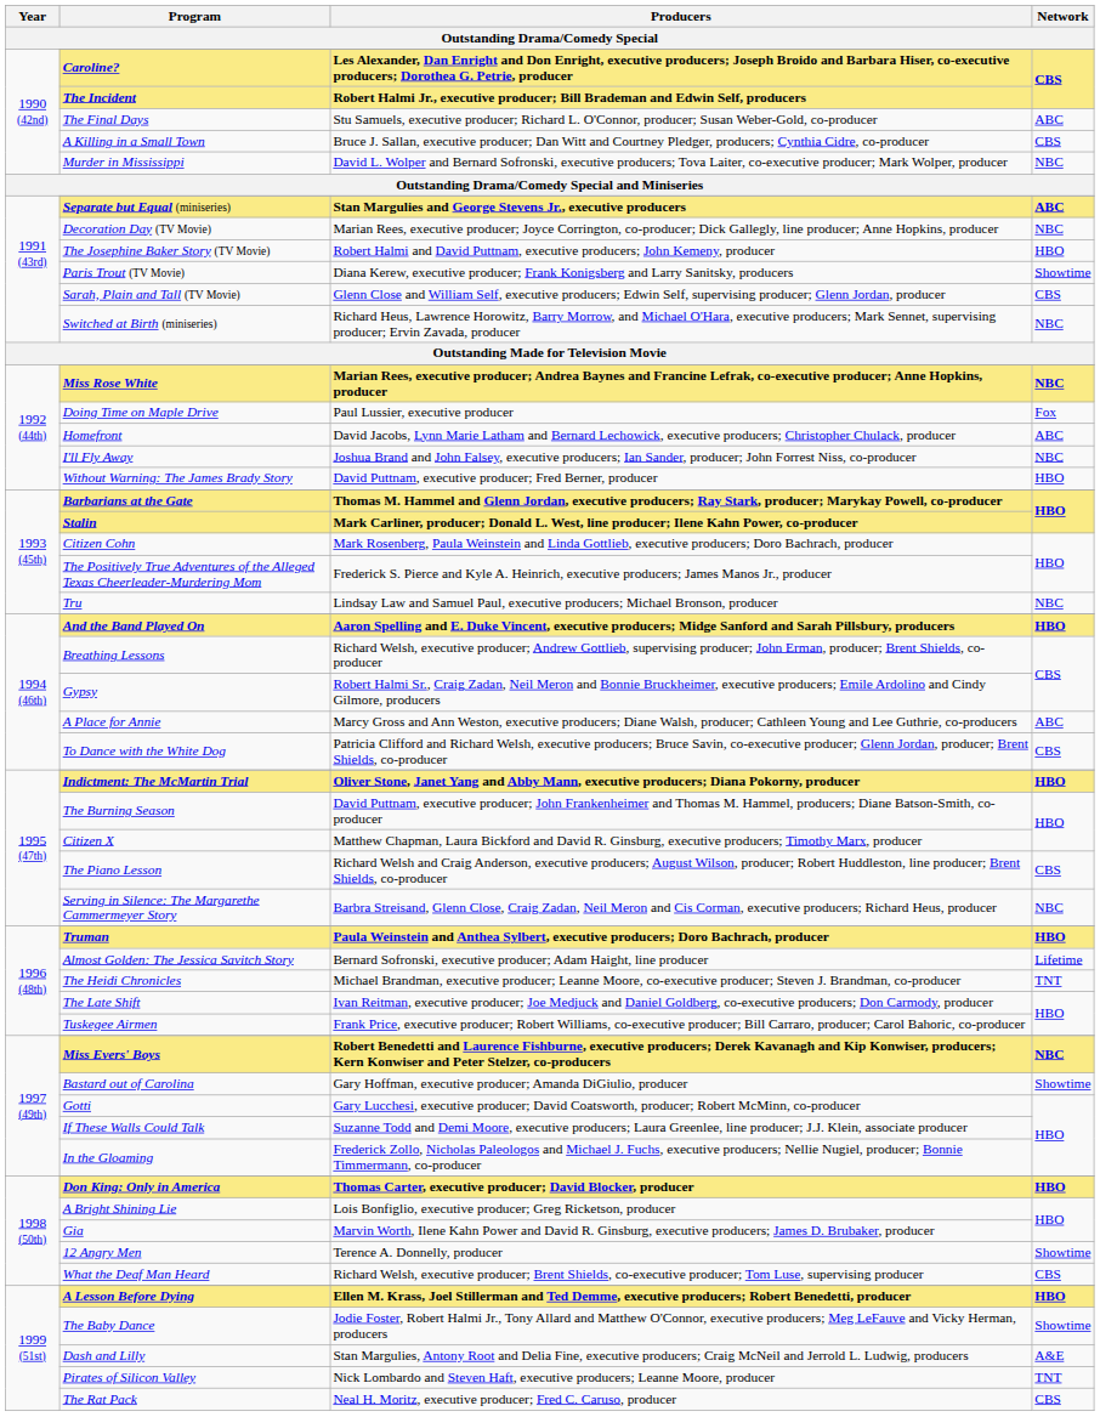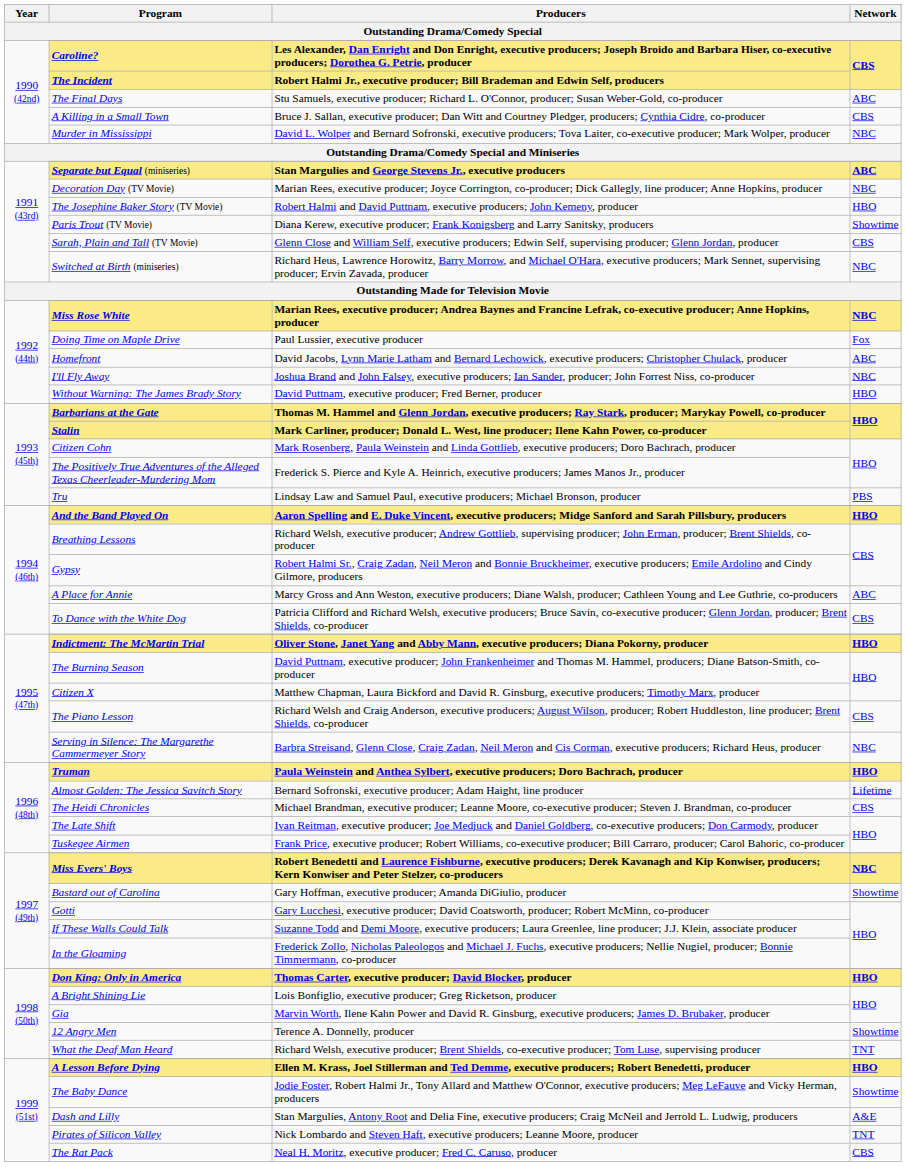 <table class="wikitable" style="width:100%">
 <tr bgcolor="#bebebe">
 <th width="5%">Year</th>
 <th width="25%">Program</th>
 <th width="65%">Producers</th>
 <th width="5%">Network</th>
 </tr>
 <tr>
 <th colspan="4">Outstanding Drama/Comedy Special</th>
 </tr>
 <tr>
 <td rowspan="6" style="text-align:center"><a href='#'>1990</a><br><small><a href='#'>(42nd)</a></small><br></td>
 </tr>
 <tr style="background:#FAEB86">
 <td><strong><em><a href='#'>Caroline?</a></em></strong></td>
 <td><strong>Les Alexander, <a href='#'>Dan Enright</a> and Don Enright, executive producers; Joseph Broido and Barbara Hiser, co-executive producers; <a href='#'>Dorothea G. Petrie</a>, producer</strong></td>
 <td rowspan=2><strong><a href='#'>CBS</a></strong></td>
 </tr>
 <tr style="background:#FAEB86">
 <td><strong><em><a href='#'>The Incident</a></em></strong></td>
 <td><strong>Robert Halmi Jr., executive producer; Bill Brademan and Edwin Self, producers</strong></td>
 </tr>
 <tr>
 <td><em><a href='#'>The Final Days</a></em></td>
 <td>Stu Samuels, executive producer; Richard L. O'Connor, producer; Susan Weber-Gold, co-producer</td>
 <td><a href='#'>ABC</a></td>
 </tr>
 <tr>
 <td><em><a href='#'>A Killing in a Small Town</a></em></td>
 <td>Bruce J. Sallan, executive producer; Dan Witt and Courtney Pledger, producers; <a href='#'>Cynthia Cidre</a>, co-producer</td>
 <td><a href='#'>CBS</a></td>
 </tr>
 <tr>
 <td><em><a href='#'>Murder in Mississippi</a></em></td>
 <td><a href='#'>David L. Wolper</a> and Bernard Sofronski, executive producers; Tova Laiter, co-executive producer; Mark Wolper, producer</td>
 <td><a href='#'>NBC</a></td>
 </tr>
 <tr>
 <th colspan=4>Outstanding Drama/Comedy Special and Miniseries</th>
 </tr>
 <tr>
 <td rowspan=7 style="text-align:center"><a href='#'>1991</a><br><small><a href='#'>(43rd)</a></small><br><br><br></td>
 </tr>
 <tr style="background:#FAEB86">
 <td><strong><em><a href='#'>Separate but Equal</a></em></strong> <small>(miniseries)</small></td>
 <td><strong>Stan Margulies and <a href='#'>George Stevens Jr.</a>, executive producers</strong></td>
 <td><strong><a href='#'>ABC</a></strong></td>
 </tr>
 <tr>
 <td><em><a href='#'>Decoration Day</a></em> <small>(TV Movie)</small></td>
 <td>Marian Rees, executive producer; Joyce Corrington, co-producer; Dick Gallegly, line producer; Anne Hopkins, producer</td>
 <td><a href='#'>NBC</a></td>
 </tr>
 <tr>
 <td><em><a href='#'>The Josephine Baker Story</a></em> <small>(TV Movie)</small></td>
 <td><a href='#'>Robert Halmi</a> and <a href='#'>David Puttnam</a>, executive producers; <a href='#'>John Kemeny</a>, producer</td>
 <td><a href='#'>HBO</a></td>
 </tr>
 <tr>
 <td><em><a href='#'>Paris Trout</a></em> <small>(TV Movie)</small></td>
 <td>Diana Kerew, executive producer; <a href='#'>Frank Konigsberg</a> and Larry Sanitsky, producers</td>
 <td><a href='#'>Showtime</a></td>
 </tr>
 <tr>
 <td><em><a href='#'>Sarah, Plain and Tall</a></em> <small>(TV Movie)</small></td>
 <td><a href='#'>Glenn Close</a> and <a href='#'>William Self</a>, executive producers; Edwin Self, supervising producer; <a href='#'>Glenn Jordan</a>, producer</td>
 <td><a href='#'>CBS</a></td>
 </tr>
 <tr>
 <td><em><a href='#'>Switched at Birth</a></em> <small>(miniseries)</small></td>
 <td>Richard Heus, Lawrence Horowitz, <a href='#'>Barry Morrow</a>, and <a href='#'>Michael O'Hara</a>, executive producers; Mark Sennet, supervising producer; Ervin Zavada, producer</td>
 <td><a href='#'>NBC</a></td>
 </tr>
 <tr>
 <th colspan="4">Outstanding Made for Television Movie</th>
 </tr>
 <tr>
 <td rowspan="6" style="text-align:center"><a href='#'>1992</a><br><small><a href='#'>(44th)</a></small><br></td>
 </tr>
 <tr style="background:#FAEB86">
 <td><strong><em><a href='#'>Miss Rose White</a></em></strong></td>
 <td><strong>Marian Rees, executive producer; Andrea Baynes and Francine Lefrak, co-executive producer; Anne Hopkins, producer</strong></td>
 <td><strong><a href='#'>NBC</a></strong></td>
 </tr>
 <tr>
 <td><em><a href='#'>Doing Time on Maple Drive</a></em></td>
 <td>Paul Lussier, executive producer</td>
 <td><a href='#'>Fox</a></td>
 </tr>
 <tr>
 <td><em><a href='#'>Homefront</a></em></td>
 <td>David Jacobs, <a href='#'>Lynn Marie Latham</a> and <a href='#'>Bernard Lechowick</a>, executive producers; <a href='#'>Christopher Chulack</a>, producer</td>
 <td><a href='#'>ABC</a></td>
 </tr>
 <tr>
 <td><em><a href='#'>I'll Fly Away</a></em></td>
 <td><a href='#'>Joshua Brand</a> and <a href='#'>John Falsey</a>, executive producers; <a href='#'>Ian Sander</a>, producer; John Forrest Niss, co-producer</td>
 <td><a href='#'>NBC</a></td>
 </tr>
 <tr>
 <td><em><a href='#'>Without Warning: The James Brady Story</a></em></td>
 <td><a href='#'>David Puttnam</a>, executive producer; Fred Berner, producer</td>
 <td><a href='#'>HBO</a></td>
 </tr>
 <tr>
 <td rowspan="6" style="text-align:center"><a href='#'>1993</a><br><small><a href='#'>(45th)</a></small><br></td>
 </tr>
 <tr style="background:#FAEB86">
 <td><strong><em><a href='#'>Barbarians at the Gate</a></em></strong></td>
 <td><strong>Thomas M. Hammel and <a href='#'>Glenn Jordan</a>, executive producers; <a href='#'>Ray Stark</a>, producer; Marykay Powell, co-producer</strong></td>
 <td rowspan=2><strong><a href='#'>HBO</a></strong></td>
 </tr>
 <tr style="background:#FAEB86">
 <td><strong><em><a href='#'>Stalin</a></em></strong></td>
 <td><strong>Mark Carliner, producer; Donald L. West, line producer; Ilene Kahn Power, co-producer</strong></td>
 </tr>
 <tr>
 <td><em><a href='#'>Citizen Cohn</a></em></td>
 <td><a href='#'>Mark Rosenberg</a>, <a href='#'>Paula Weinstein</a> and <a href='#'>Linda Gottlieb</a>, executive producers; Doro Bachrach, producer</td>
 <td rowspan=2><a href='#'>HBO</a></td>
 </tr>
 <tr>
 <td><em><a href='#'>The Positively True Adventures of the Alleged Texas Cheerleader-Murdering Mom</a></em></td>
 <td>Frederick S. Pierce and Kyle A. Heinrich, executive producers; James Manos Jr., producer</td>
 </tr>
 <tr>
 <td><em><a href='#'>Tru</a></em></td>
 <td>Lindsay Law and Samuel Paul, executive producers; Michael Bronson, producer</td>
-<td><a href='#'>NBC</a></td>
+<td><a href='#'>PBS</a></td>
 </tr>
 <tr>
 <td rowspan="6" style="text-align:center"><a href='#'>1994</a><br><small><a href='#'>(46th)</a></small><br></td>
 </tr>
 <tr style="background:#FAEB86">
 <td><strong><em><a href='#'>And the Band Played On</a></em></strong></td>
 <td><strong><a href='#'>Aaron Spelling</a> and <a href='#'>E. Duke Vincent</a>, executive producers; Midge Sanford and Sarah Pillsbury, producers</strong></td>
 <td><strong><a href='#'>HBO</a></strong></td>
 </tr>
 <tr>
 <td><em><a href='#'>Breathing Lessons</a></em></td>
 <td>Richard Welsh, executive producer; <a href='#'>Andrew Gottlieb</a>, supervising producer; <a href='#'>John Erman</a>, producer; <a href='#'>Brent Shields</a>, co-producer</td>
 <td rowspan=2><a href='#'>CBS</a></td>
 </tr>
 <tr>
 <td><em><a href='#'>Gypsy</a></em></td>
 <td><a href='#'>Robert Halmi Sr.</a>, <a href='#'>Craig Zadan</a>, <a href='#'>Neil Meron</a> and <a href='#'>Bonnie Bruckheimer</a>, executive producers; <a href='#'>Emile Ardolino</a> and Cindy Gilmore, producers</td>
 </tr>
 <tr>
 <td><em><a href='#'>A Place for Annie</a></em></td>
 <td>Marcy Gross and Ann Weston, executive producers; Diane Walsh, producer; Cathleen Young and Lee Guthrie, co-producers</td>
 <td><a href='#'>ABC</a></td>
 </tr>
 <tr>
 <td><em><a href='#'>To Dance with the White Dog</a></em></td>
 <td>Patricia Clifford and Richard Welsh, executive producers; Bruce Savin, co-executive producer; <a href='#'>Glenn Jordan</a>, producer; <a href='#'>Brent Shields</a>, co-producer</td>
 <td><a href='#'>CBS</a></td>
 </tr>
 <tr>
 <td rowspan="6" style="text-align:center"><a href='#'>1995</a><br><small><a href='#'>(47th)</a></small><br></td>
 </tr>
 <tr style="background:#FAEB86">
 <td><strong><em><a href='#'>Indictment: The McMartin Trial</a></em></strong></td>
 <td><strong><a href='#'>Oliver Stone</a>, <a href='#'>Janet Yang</a> and <a href='#'>Abby Mann</a>, executive producers; Diana Pokorny, producer</strong></td>
 <td><strong><a href='#'>HBO</a></strong></td>
 </tr>
 <tr>
 <td><em><a href='#'>The Burning Season</a></em></td>
 <td><a href='#'>David Puttnam</a>, executive producer; <a href='#'>John Frankenheimer</a> and Thomas M. Hammel, producers; Diane Batson-Smith, co-producer</td>
 <td rowspan=2><a href='#'>HBO</a></td>
 </tr>
 <tr>
 <td><em><a href='#'>Citizen X</a></em></td>
 <td>Matthew Chapman, Laura Bickford and David R. Ginsburg, executive producers; <a href='#'>Timothy Marx</a>, producer</td>
 </tr>
 <tr>
 <td><em><a href='#'>The Piano Lesson</a></em></td>
 <td>Richard Welsh and Craig Anderson, executive producers; <a href='#'>August Wilson</a>, producer; Robert Huddleston, line producer; <a href='#'>Brent Shields</a>, co-producer</td>
 <td><a href='#'>CBS</a></td>
 </tr>
 <tr>
 <td><em><a href='#'>Serving in Silence: The Margarethe Cammermeyer Story</a></em></td>
 <td><a href='#'>Barbra Streisand</a>, <a href='#'>Glenn Close</a>, <a href='#'>Craig Zadan</a>, <a href='#'>Neil Meron</a> and <a href='#'>Cis Corman</a>, executive producers; Richard Heus, producer</td>
 <td><a href='#'>NBC</a></td>
 </tr>
 <tr>
 <td rowspan="6" style="text-align:center"><a href='#'>1996</a><br><small><a href='#'>(48th)</a></small><br></td>
 </tr>
 <tr style="background:#FAEB86">
 <td><strong><em><a href='#'>Truman</a></em></strong></td>
 <td><strong><a href='#'>Paula Weinstein</a> and <a href='#'>Anthea Sylbert</a>, executive producers; Doro Bachrach, producer</strong></td>
 <td><strong><a href='#'>HBO</a></strong></td>
 </tr>
 <tr>
 <td><em><a href='#'>Almost Golden: The Jessica Savitch Story</a></em></td>
 <td>Bernard Sofronski, executive producer; Adam Haight, line producer</td>
 <td><a href='#'>Lifetime</a></td>
 </tr>
 <tr>
 <td><em><a href='#'>The Heidi Chronicles</a></em></td>
 <td>Michael Brandman, executive producer; Leanne Moore, co-executive producer; Steven J. Brandman, co-producer</td>
-<td><a href='#'>TNT</a></td>
+<td><a href='#'>CBS</a></td>
 </tr>
 <tr>
 <td><em><a href='#'>The Late Shift</a></em></td>
 <td><a href='#'>Ivan Reitman</a>, executive producer; <a href='#'>Joe Medjuck</a> and <a href='#'>Daniel Goldberg</a>, co-executive producers; <a href='#'>Don Carmody</a>, producer</td>
 <td rowspan=2><a href='#'>HBO</a></td>
 </tr>
 <tr>
 <td><em><a href='#'>Tuskegee Airmen</a></em></td>
 <td><a href='#'>Frank Price</a>, executive producer; Robert Williams, co-executive producer; Bill Carraro, producer; Carol Bahoric, co-producer</td>
 </tr>
 <tr>
 <td rowspan="6" style="text-align:center"><a href='#'>1997</a><br><small><a href='#'>(49th)</a></small><br></td>
 </tr>
 <tr style="background:#FAEB86">
 <td><strong><em><a href='#'>Miss Evers' Boys</a></em></strong></td>
 <td><strong>Robert Benedetti and <a href='#'>Laurence Fishburne</a>, executive producers; Derek Kavanagh and Kip Konwiser, producers; Kern Konwiser and Peter Stelzer, co-producers</strong></td>
 <td><strong><a href='#'>NBC</a></strong></td>
 </tr>
 <tr>
 <td><em><a href='#'>Bastard out of Carolina</a></em></td>
 <td>Gary Hoffman, executive producer; Amanda DiGiulio, producer</td>
 <td><a href='#'>Showtime</a></td>
 </tr>
 <tr>
 <td><em><a href='#'>Gotti</a></em></td>
 <td><a href='#'>Gary Lucchesi</a>, executive producer; David Coatsworth, producer; Robert McMinn, co-producer</td>
 <td rowspan=3><a href='#'>HBO</a></td>
 </tr>
 <tr>
 <td><em><a href='#'>If These Walls Could Talk</a></em></td>
 <td><a href='#'>Suzanne Todd</a> and <a href='#'>Demi Moore</a>, executive producers; Laura Greenlee, line producer; J.J. Klein, associate producer</td>
 </tr>
 <tr>
 <td><em><a href='#'>In the Gloaming</a></em></td>
 <td><a href='#'>Frederick Zollo</a>, <a href='#'>Nicholas Paleologos</a> and <a href='#'>Michael J. Fuchs</a>, executive producers; Nellie Nugiel, producer; <a href='#'>Bonnie Timmermann</a>, co-producer</td>
 </tr>
 <tr>
 <td rowspan="6" style="text-align:center"><a href='#'>1998</a><br><small><a href='#'>(50th)</a></small><br></td>
 </tr>
 <tr style="background:#FAEB86">
 <td><strong><em><a href='#'>Don King: Only in America</a></em></strong></td>
 <td><strong><a href='#'>Thomas Carter</a>, executive producer; <a href='#'>David Blocker</a>, producer</strong></td>
 <td><strong><a href='#'>HBO</a></strong></td>
 </tr>
 <tr>
 <td><em><a href='#'>A Bright Shining Lie</a></em></td>
 <td>Lois Bonfiglio, executive producer; Greg Ricketson, producer</td>
 <td rowspan=2><a href='#'>HBO</a></td>
 </tr>
 <tr>
 <td><em><a href='#'>Gia</a></em></td>
 <td><a href='#'>Marvin Worth</a>, Ilene Kahn Power and David R. Ginsburg, executive producers; <a href='#'>James D. Brubaker</a>, producer</td>
 </tr>
 <tr>
 <td><em><a href='#'>12 Angry Men</a></em></td>
 <td>Terence A. Donnelly, producer</td>
 <td><a href='#'>Showtime</a></td>
 </tr>
 <tr>
 <td><em><a href='#'>What the Deaf Man Heard</a></em></td>
 <td>Richard Welsh, executive producer; <a href='#'>Brent Shields</a>, co-executive producer; <a href='#'>Tom Luse</a>, supervising producer</td>
-<td><a href='#'>CBS</a></td>
+<td><a href='#'>TNT</a></td>
 </tr>
 <tr>
 <td rowspan="6" style="text-align:center"><a href='#'>1999</a><br><small><a href='#'>(51st)</a></small><br></td>
 </tr>
 <tr style="background:#FAEB86">
 <td><strong><em><a href='#'>A Lesson Before Dying</a></em></strong></td>
 <td><strong>Ellen M. Krass, Joel Stillerman and <a href='#'>Ted Demme</a>, executive producers; Robert Benedetti, producer</strong></td>
 <td><strong><a href='#'>HBO</a></strong></td>
 </tr>
 <tr>
 <td><em><a href='#'>The Baby Dance</a></em></td>
 <td><a href='#'>Jodie Foster</a>, Robert Halmi Jr., Tony Allard and Matthew O'Connor, executive producers; <a href='#'>Meg LeFauve</a> and Vicky Herman, producers</td>
 <td><a href='#'>Showtime</a></td>
 </tr>
 <tr>
 <td><em><a href='#'>Dash and Lilly</a></em></td>
 <td>Stan Margulies, <a href='#'>Antony Root</a> and Delia Fine, executive producers; Craig McNeil and Jerrold L. Ludwig, producers</td>
 <td><a href='#'>A&E</a></td>
 </tr>
 <tr>
 <td><em><a href='#'>Pirates of Silicon Valley</a></em></td>
 <td>Nick Lombardo and <a href='#'>Steven Haft</a>, executive producers; Leanne Moore, producer</td>
 <td><a href='#'>TNT</a></td>
 </tr>
 <tr>
 <td><em><a href='#'>The Rat Pack</a></em></td>
 <td><a href='#'>Neal H. Moritz</a>, executive producer; <a href='#'>Fred C. Caruso</a>, producer</td>
 <td><a href='#'>CBS</a></td>
 </tr>
 </table>
